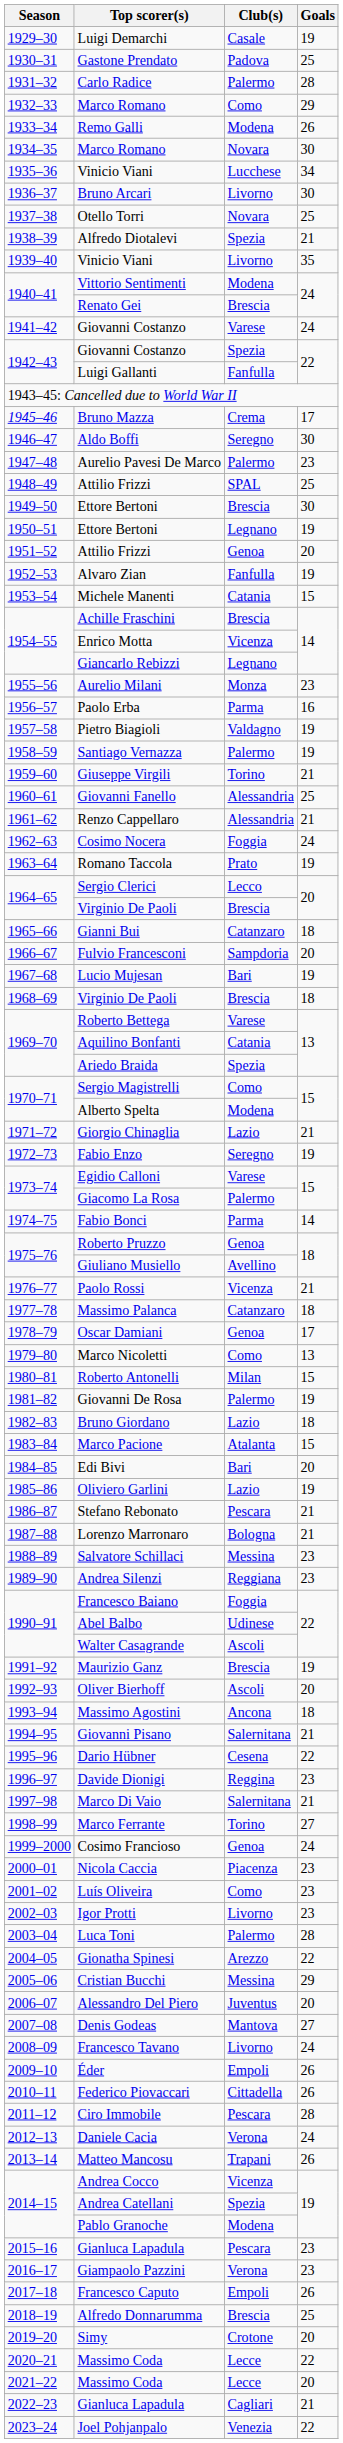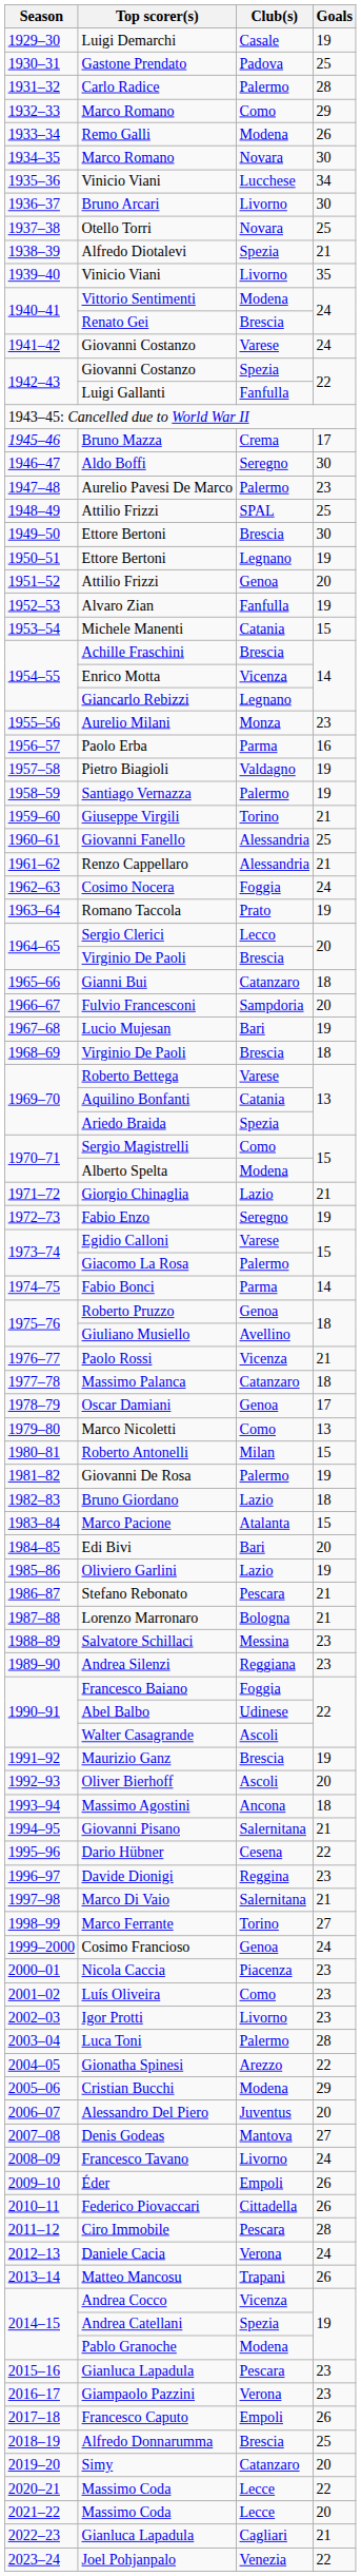 <table class="wikitable" style="text-align:left;">
 <tr>
 <th>Season</th>
 <th>Top scorer(s)</th>
 <th>Club(s)</th>
 <th>Goals</th>
 </tr>
 <tr>
 <td><a href='#'>1929–30</a></td>
 <td> Luigi Demarchi</td>
 <td><a href='#'>Casale</a></td>
 <td>19</td>
 </tr>
 <tr>
 <td><a href='#'>1930–31</a></td>
 <td> <a href='#'>Gastone Prendato</a></td>
 <td><a href='#'>Padova</a></td>
 <td>25</td>
 </tr>
 <tr>
 <td><a href='#'>1931–32</a></td>
 <td> <a href='#'>Carlo Radice</a></td>
 <td><a href='#'>Palermo</a></td>
 <td>28</td>
 </tr>
 <tr>
 <td><a href='#'>1932–33</a></td>
 <td> <a href='#'>Marco Romano</a></td>
 <td><a href='#'>Como</a></td>
 <td>29</td>
 </tr>
 <tr>
 <td><a href='#'>1933–34</a></td>
 <td> <a href='#'>Remo Galli</a></td>
 <td><a href='#'>Modena</a></td>
 <td>26</td>
 </tr>
 <tr>
 <td><a href='#'>1934–35</a></td>
 <td> <a href='#'>Marco Romano</a></td>
 <td><a href='#'>Novara</a></td>
 <td>30</td>
 </tr>
 <tr>
 <td><a href='#'>1935–36</a></td>
 <td> Vinicio Viani</td>
 <td><a href='#'>Lucchese</a></td>
 <td>34</td>
 </tr>
 <tr>
 <td><a href='#'>1936–37</a></td>
 <td> <a href='#'>Bruno Arcari</a></td>
 <td><a href='#'>Livorno</a></td>
 <td>30</td>
 </tr>
 <tr>
 <td><a href='#'>1937–38</a></td>
 <td> Otello Torri</td>
 <td><a href='#'>Novara</a></td>
 <td>25</td>
 </tr>
 <tr>
 <td><a href='#'>1938–39</a></td>
 <td> Alfredo Diotalevi</td>
 <td><a href='#'>Spezia</a></td>
 <td>21</td>
 </tr>
 <tr>
 <td><a href='#'>1939–40</a></td>
 <td> Vinicio Viani</td>
 <td><a href='#'>Livorno</a></td>
 <td>35</td>
 </tr>
 <tr>
 <td rowspan="2"><a href='#'>1940–41</a></td>
 <td> <a href='#'>Vittorio Sentimenti</a></td>
 <td><a href='#'>Modena</a></td>
 <td rowspan="2">24</td>
 </tr>
 <tr>
 <td> <a href='#'>Renato Gei</a></td>
 <td><a href='#'>Brescia</a></td>
 </tr>
 <tr>
 <td><a href='#'>1941–42</a></td>
 <td> Giovanni Costanzo</td>
 <td><a href='#'>Varese</a></td>
 <td>24</td>
 </tr>
 <tr>
 <td rowspan="2"><a href='#'>1942–43</a></td>
 <td> Giovanni Costanzo</td>
 <td><a href='#'>Spezia</a></td>
 <td rowspan="2">22</td>
 </tr>
 <tr>
 <td> Luigi Gallanti</td>
 <td><a href='#'>Fanfulla</a></td>
 </tr>
 <tr>
 <td colspan="4">1943–45: <em>Cancelled due to <a href='#'>World War II</a></em></td>
 </tr>
 <tr>
 <td><a href='#'><em>1945–46</em></a></td>
 <td> <a href='#'>Bruno Mazza</a></td>
 <td><a href='#'>Crema</a></td>
 <td>17</td>
 </tr>
 <tr>
 <td><a href='#'>1946–47</a></td>
 <td> <a href='#'>Aldo Boffi</a></td>
 <td><a href='#'>Seregno</a></td>
 <td>30</td>
 </tr>
 <tr>
 <td><a href='#'>1947–48</a></td>
 <td> Aurelio Pavesi De Marco</td>
 <td><a href='#'>Palermo</a></td>
 <td>23</td>
 </tr>
 <tr>
 <td><a href='#'>1948–49</a></td>
 <td> Attilio Frizzi</td>
 <td><a href='#'>SPAL</a></td>
 <td>25</td>
 </tr>
 <tr>
 <td><a href='#'>1949–50</a></td>
 <td> Ettore Bertoni</td>
 <td><a href='#'>Brescia</a></td>
 <td>30</td>
 </tr>
 <tr>
 <td><a href='#'>1950–51</a></td>
 <td> Ettore Bertoni</td>
 <td><a href='#'>Legnano</a></td>
 <td>19</td>
 </tr>
 <tr>
 <td><a href='#'>1951–52</a></td>
 <td> Attilio Frizzi</td>
 <td><a href='#'>Genoa</a></td>
 <td>20</td>
 </tr>
 <tr>
 <td><a href='#'>1952–53</a></td>
 <td> Alvaro Zian</td>
 <td><a href='#'>Fanfulla</a></td>
 <td>19</td>
 </tr>
 <tr>
 <td><a href='#'>1953–54</a></td>
 <td> Michele Manenti</td>
 <td><a href='#'>Catania</a></td>
 <td>15</td>
 </tr>
 <tr>
 <td rowspan="3"><a href='#'>1954–55</a></td>
 <td> <a href='#'>Achille Fraschini</a></td>
 <td><a href='#'>Brescia</a></td>
 <td rowspan="3">14</td>
 </tr>
 <tr>
 <td> Enrico Motta</td>
 <td><a href='#'>Vicenza</a></td>
 </tr>
 <tr>
 <td> <a href='#'>Giancarlo Rebizzi</a></td>
 <td><a href='#'>Legnano</a></td>
 </tr>
 <tr>
 <td><a href='#'>1955–56</a></td>
 <td> <a href='#'>Aurelio Milani</a></td>
 <td><a href='#'>Monza</a></td>
 <td>23</td>
 </tr>
 <tr>
 <td><a href='#'>1956–57</a></td>
 <td> Paolo Erba</td>
 <td><a href='#'>Parma</a></td>
 <td>16</td>
 </tr>
 <tr>
 <td><a href='#'>1957–58</a></td>
 <td> Pietro Biagioli</td>
 <td><a href='#'>Valdagno</a></td>
 <td>19</td>
 </tr>
 <tr>
 <td><a href='#'>1958–59</a></td>
 <td> <a href='#'>Santiago Vernazza</a></td>
 <td><a href='#'>Palermo</a></td>
 <td>19</td>
 </tr>
 <tr>
 <td><a href='#'>1959–60</a></td>
 <td> <a href='#'>Giuseppe Virgili</a></td>
 <td><a href='#'>Torino</a></td>
 <td>21</td>
 </tr>
 <tr>
 <td><a href='#'>1960–61</a></td>
 <td> <a href='#'>Giovanni Fanello</a></td>
 <td><a href='#'>Alessandria</a></td>
 <td>25</td>
 </tr>
 <tr>
 <td><a href='#'>1961–62</a></td>
 <td> Renzo Cappellaro</td>
 <td><a href='#'>Alessandria</a></td>
 <td>21</td>
 </tr>
 <tr>
 <td><a href='#'>1962–63</a></td>
 <td> <a href='#'>Cosimo Nocera</a></td>
 <td><a href='#'>Foggia</a></td>
 <td>24</td>
 </tr>
 <tr>
 <td><a href='#'>1963–64</a></td>
 <td> Romano Taccola</td>
 <td><a href='#'>Prato</a></td>
 <td>19</td>
 </tr>
 <tr>
 <td rowspan="2"><a href='#'>1964–65</a></td>
 <td> <a href='#'>Sergio Clerici</a></td>
 <td><a href='#'>Lecco</a></td>
 <td rowspan="2">20</td>
 </tr>
 <tr>
 <td> <a href='#'>Virginio De Paoli</a></td>
 <td><a href='#'>Brescia</a></td>
 </tr>
 <tr>
 <td><a href='#'>1965–66</a></td>
 <td> <a href='#'>Gianni Bui</a></td>
 <td><a href='#'>Catanzaro</a></td>
 <td>18</td>
 </tr>
 <tr>
 <td><a href='#'>1966–67</a></td>
 <td> <a href='#'>Fulvio Francesconi</a></td>
 <td><a href='#'>Sampdoria</a></td>
 <td>20</td>
 </tr>
 <tr>
 <td><a href='#'>1967–68</a></td>
 <td> <a href='#'>Lucio Mujesan</a></td>
 <td><a href='#'>Bari</a></td>
 <td>19</td>
 </tr>
 <tr>
 <td><a href='#'>1968–69</a></td>
 <td> <a href='#'>Virginio De Paoli</a></td>
 <td><a href='#'>Brescia</a></td>
 <td>18</td>
 </tr>
 <tr>
 <td rowspan="3"><a href='#'>1969–70</a></td>
 <td> <a href='#'>Roberto Bettega</a></td>
 <td><a href='#'>Varese</a></td>
 <td rowspan="3">13</td>
 </tr>
 <tr>
 <td> <a href='#'>Aquilino Bonfanti</a></td>
 <td><a href='#'>Catania</a></td>
 </tr>
 <tr>
 <td> <a href='#'>Ariedo Braida</a></td>
 <td><a href='#'>Spezia</a></td>
 </tr>
 <tr>
 <td rowspan="2"><a href='#'>1970–71</a></td>
 <td> <a href='#'>Sergio Magistrelli</a></td>
 <td><a href='#'>Como</a></td>
 <td rowspan="2">15</td>
 </tr>
 <tr>
 <td> Alberto Spelta</td>
 <td><a href='#'>Modena</a></td>
 </tr>
 <tr>
 <td><a href='#'>1971–72</a></td>
 <td> <a href='#'>Giorgio Chinaglia</a></td>
 <td><a href='#'>Lazio</a></td>
 <td>21</td>
 </tr>
 <tr>
 <td><a href='#'>1972–73</a></td>
 <td> <a href='#'>Fabio Enzo</a></td>
 <td><a href='#'>Seregno</a></td>
 <td>19</td>
 </tr>
 <tr>
 <td rowspan="2"><a href='#'>1973–74</a></td>
 <td> <a href='#'>Egidio Calloni</a></td>
 <td><a href='#'>Varese</a></td>
 <td rowspan="2">15</td>
 </tr>
 <tr>
 <td> <a href='#'>Giacomo La Rosa</a></td>
 <td><a href='#'>Palermo</a></td>
 </tr>
 <tr>
 <td><a href='#'>1974–75</a></td>
 <td> <a href='#'>Fabio Bonci</a></td>
 <td><a href='#'>Parma</a></td>
 <td>14</td>
 </tr>
 <tr>
 <td rowspan="2"><a href='#'>1975–76</a></td>
 <td> <a href='#'>Roberto Pruzzo</a></td>
 <td><a href='#'>Genoa</a></td>
 <td rowspan="2">18</td>
 </tr>
 <tr>
 <td> <a href='#'>Giuliano Musiello</a></td>
 <td><a href='#'>Avellino</a></td>
 </tr>
 <tr>
 <td><a href='#'>1976–77</a></td>
 <td> <a href='#'>Paolo Rossi</a></td>
 <td><a href='#'>Vicenza</a></td>
 <td>21</td>
 </tr>
 <tr>
 <td><a href='#'>1977–78</a></td>
 <td> <a href='#'>Massimo Palanca</a></td>
 <td><a href='#'>Catanzaro</a></td>
 <td>18</td>
 </tr>
 <tr>
 <td><a href='#'>1978–79</a></td>
 <td> <a href='#'>Oscar Damiani</a></td>
 <td><a href='#'>Genoa</a></td>
 <td>17</td>
 </tr>
 <tr>
 <td><a href='#'>1979–80</a></td>
 <td> Marco Nicoletti</td>
 <td><a href='#'>Como</a></td>
 <td>13</td>
 </tr>
 <tr>
 <td><a href='#'>1980–81</a></td>
 <td> <a href='#'>Roberto Antonelli</a></td>
 <td><a href='#'>Milan</a></td>
 <td>15</td>
 </tr>
 <tr>
 <td><a href='#'>1981–82</a></td>
 <td> Giovanni De Rosa</td>
 <td><a href='#'>Palermo</a></td>
 <td>19</td>
 </tr>
 <tr>
 <td><a href='#'>1982–83</a></td>
 <td> <a href='#'>Bruno Giordano</a></td>
 <td><a href='#'>Lazio</a></td>
 <td>18</td>
 </tr>
 <tr>
 <td><a href='#'>1983–84</a></td>
 <td> <a href='#'>Marco Pacione</a></td>
 <td><a href='#'>Atalanta</a></td>
 <td>15</td>
 </tr>
 <tr>
 <td><a href='#'>1984–85</a></td>
 <td> Edi Bivi</td>
 <td><a href='#'>Bari</a></td>
 <td>20</td>
 </tr>
 <tr>
 <td><a href='#'>1985–86</a></td>
 <td> <a href='#'>Oliviero Garlini</a></td>
 <td><a href='#'>Lazio</a></td>
 <td>19</td>
 </tr>
 <tr>
 <td><a href='#'>1986–87</a></td>
 <td> Stefano Rebonato</td>
 <td><a href='#'>Pescara</a></td>
 <td>21</td>
 </tr>
 <tr>
 <td><a href='#'>1987–88</a></td>
 <td> Lorenzo Marronaro</td>
 <td><a href='#'>Bologna</a></td>
 <td>21</td>
 </tr>
 <tr>
 <td><a href='#'>1988–89</a></td>
 <td> <a href='#'>Salvatore Schillaci</a></td>
 <td><a href='#'>Messina</a></td>
 <td>23</td>
 </tr>
 <tr>
 <td><a href='#'>1989–90</a></td>
 <td> <a href='#'>Andrea Silenzi</a></td>
 <td><a href='#'>Reggiana</a></td>
 <td>23</td>
 </tr>
 <tr>
 <td rowspan="3"><a href='#'>1990–91</a></td>
 <td> <a href='#'>Francesco Baiano</a></td>
 <td><a href='#'>Foggia</a></td>
 <td rowspan="3">22</td>
 </tr>
 <tr>
 <td> <a href='#'>Abel Balbo</a></td>
 <td><a href='#'>Udinese</a></td>
 </tr>
 <tr>
 <td> <a href='#'>Walter Casagrande</a></td>
 <td><a href='#'>Ascoli</a></td>
 </tr>
 <tr>
 <td><a href='#'>1991–92</a></td>
 <td> <a href='#'>Maurizio Ganz</a></td>
 <td><a href='#'>Brescia</a></td>
 <td>19</td>
 </tr>
 <tr>
 <td><a href='#'>1992–93</a></td>
 <td> <a href='#'>Oliver Bierhoff</a></td>
 <td><a href='#'>Ascoli</a></td>
 <td>20</td>
 </tr>
 <tr>
 <td><a href='#'>1993–94</a></td>
 <td> <a href='#'>Massimo Agostini</a></td>
 <td><a href='#'>Ancona</a></td>
 <td>18</td>
 </tr>
 <tr>
 <td><a href='#'>1994–95</a></td>
 <td> <a href='#'>Giovanni Pisano</a></td>
 <td><a href='#'>Salernitana</a></td>
 <td>21</td>
 </tr>
 <tr>
 <td><a href='#'>1995–96</a></td>
 <td> <a href='#'>Dario Hübner</a></td>
 <td><a href='#'>Cesena</a></td>
 <td>22</td>
 </tr>
 <tr>
 <td><a href='#'>1996–97</a></td>
 <td> <a href='#'>Davide Dionigi</a></td>
 <td><a href='#'>Reggina</a></td>
 <td>23</td>
 </tr>
 <tr>
 <td><a href='#'>1997–98</a></td>
 <td> <a href='#'>Marco Di Vaio</a></td>
 <td><a href='#'>Salernitana</a></td>
 <td>21</td>
 </tr>
 <tr>
 <td><a href='#'>1998–99</a></td>
 <td> <a href='#'>Marco Ferrante</a></td>
 <td><a href='#'>Torino</a></td>
 <td>27</td>
 </tr>
 <tr>
 <td><a href='#'>1999–2000</a></td>
 <td style="text-align:left;"> Cosimo Francioso</td>
 <td style="text-align:left;"><a href='#'>Genoa</a></td>
 <td>24</td>
 </tr>
 <tr>
 <td><a href='#'>2000–01</a></td>
 <td style="text-align:left;"> <a href='#'>Nicola Caccia</a></td>
 <td style="text-align:left;"><a href='#'>Piacenza</a></td>
 <td>23</td>
 </tr>
 <tr>
 <td><a href='#'>2001–02</a></td>
 <td style="text-align:left;"> <a href='#'>Luís Oliveira</a></td>
 <td style="text-align:left;"><a href='#'>Como</a></td>
 <td>23</td>
 </tr>
 <tr>
 <td><a href='#'>2002–03</a></td>
 <td style="text-align:left;"> <a href='#'>Igor Protti</a></td>
 <td style="text-align:left;"><a href='#'>Livorno</a></td>
 <td>23</td>
 </tr>
 <tr>
 <td><a href='#'>2003–04</a></td>
 <td style="text-align:left;"> <a href='#'>Luca Toni</a></td>
 <td style="text-align:left;"><a href='#'>Palermo</a></td>
 <td>28</td>
 </tr>
 <tr>
 <td><a href='#'>2004–05</a></td>
 <td style="text-align:left;"> <a href='#'>Gionatha Spinesi</a></td>
 <td style="text-align:left;"><a href='#'>Arezzo</a></td>
 <td>22</td>
 </tr>
 <tr>
 <td><a href='#'>2005–06</a></td>
 <td style="text-align:left;"> <a href='#'>Cristian Bucchi</a></td>
-<td><a href='#'>Messina</a></td>
+<td style="text-align:left;"><a href='#'>Modena</a></td>
 <td>29</td>
 </tr>
 <tr>
 <td><a href='#'>2006–07</a></td>
 <td style="text-align:left;"> <a href='#'>Alessandro Del Piero</a></td>
 <td style="text-align:left;"><a href='#'>Juventus</a></td>
 <td>20</td>
 </tr>
 <tr>
 <td><a href='#'>2007–08</a></td>
 <td style="text-align:left;"> <a href='#'>Denis Godeas</a></td>
 <td style="text-align:left;"><a href='#'>Mantova</a></td>
 <td>27</td>
 </tr>
 <tr>
 <td><a href='#'>2008–09</a></td>
 <td style="text-align:left;"> <a href='#'>Francesco Tavano</a></td>
 <td style="text-align:left;"><a href='#'>Livorno</a></td>
 <td>24</td>
 </tr>
 <tr>
 <td><a href='#'>2009–10</a></td>
 <td style="text-align:left;"> <a href='#'>Éder</a></td>
 <td style="text-align:left;"><a href='#'>Empoli</a></td>
 <td>26</td>
 </tr>
 <tr>
 <td><a href='#'>2010–11</a></td>
 <td style="text-align:left;"> <a href='#'>Federico Piovaccari</a></td>
 <td style="text-align:left;"><a href='#'>Cittadella</a></td>
 <td>26</td>
 </tr>
 <tr>
 <td><a href='#'>2011–12</a></td>
 <td style="text-align:left;"> <a href='#'>Ciro Immobile</a></td>
 <td style="text-align:left;"><a href='#'>Pescara</a></td>
 <td>28</td>
 </tr>
 <tr>
 <td><a href='#'>2012–13</a></td>
 <td style="text-align:left;"> <a href='#'>Daniele Cacia</a></td>
 <td style="text-align:left;"><a href='#'>Verona</a></td>
 <td>24</td>
 </tr>
 <tr>
 <td><a href='#'>2013–14</a></td>
 <td style="text-align:left;"> <a href='#'>Matteo Mancosu</a></td>
 <td style="text-align:left;"><a href='#'>Trapani</a></td>
 <td>26</td>
 </tr>
 <tr>
 <td rowspan="3"><a href='#'>2014–15</a></td>
 <td style="text-align:left;"> <a href='#'>Andrea Cocco</a></td>
 <td style="text-align:left;"><a href='#'>Vicenza</a></td>
 <td rowspan="3">19</td>
 </tr>
 <tr>
 <td> <a href='#'>Andrea Catellani</a></td>
 <td><a href='#'>Spezia</a></td>
 </tr>
 <tr>
 <td> <a href='#'>Pablo Granoche</a></td>
 <td><a href='#'>Modena</a></td>
 </tr>
 <tr>
 <td><a href='#'>2015–16</a></td>
 <td style="text-align:left;"> <a href='#'>Gianluca Lapadula</a></td>
 <td style="text-align:left;"><a href='#'>Pescara</a></td>
 <td>23</td>
 </tr>
 <tr>
 <td><a href='#'>2016–17</a></td>
 <td style="text-align:left;"> <a href='#'>Giampaolo Pazzini</a></td>
 <td style="text-align:left;"><a href='#'>Verona</a></td>
 <td>23</td>
 </tr>
 <tr>
 <td><a href='#'>2017–18</a></td>
 <td style="text-align:left;"> <a href='#'>Francesco Caputo</a></td>
 <td style="text-align:left;"><a href='#'>Empoli</a></td>
 <td>26</td>
 </tr>
 <tr>
 <td><a href='#'>2018–19</a></td>
 <td style="text-align:left;"> <a href='#'>Alfredo Donnarumma</a></td>
 <td style="text-align:left;"><a href='#'>Brescia</a></td>
 <td>25</td>
 </tr>
 <tr>
 <td><a href='#'>2019–20</a></td>
 <td style="text-align:left;"> <a href='#'>Simy</a></td>
-<td style="text-align:left;"><a href='#'>Crotone</a></td>
+<td><a href='#'>Catanzaro</a></td>
 <td>20</td>
 </tr>
 <tr>
 <td><a href='#'>2020–21</a></td>
 <td style="text-align:left;"> <a href='#'>Massimo Coda</a></td>
 <td style="text-align:left;"><a href='#'>Lecce</a></td>
 <td>22</td>
 </tr>
 <tr>
 <td><a href='#'>2021–22</a></td>
 <td style="text-align:left;"> <a href='#'>Massimo Coda</a></td>
 <td style="text-align:left;"><a href='#'>Lecce</a></td>
 <td>20</td>
 </tr>
 <tr>
 <td><a href='#'>2022–23</a></td>
 <td style="text-align:left;"> <a href='#'>Gianluca Lapadula</a></td>
 <td style="text-align:left;"><a href='#'>Cagliari</a></td>
 <td>21</td>
 </tr>
 <tr>
 <td><a href='#'>2023–24</a></td>
 <td style="text-align:left"> <a href='#'>Joel Pohjanpalo</a></td>
 <td style="text-align:left"><a href='#'>Venezia</a></td>
 <td>22</td>
 </tr>
 </table>
